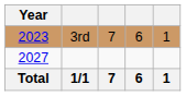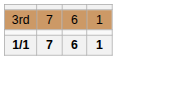 <table class="wikitable" style="text-align: center;">
 <tr>
-<th width=60px>Year</th>
 <th width=35px></th>
 <th width=25px></th>
 <th width=25px></th>
 <th width=25px></th>
 </tr>
 <tr bgcolor=#cc9966>
-<td> <a href='#'>2023</a></td>
 <td>3rd</td>
 <td>7</td>
 <td>6</td>
 <td>1</td>
 </tr>
 <tr>
-<td> <a href='#'>2027</a></td>
 <td></td>
 <td></td>
 <td></td>
 <td></td>
 </tr>
 <tr>
-<th>Total</th>
 <th>1/1</th>
 <th>7</th>
 <th>6</th>
 <th>1</th>
 </tr>
 </table>
